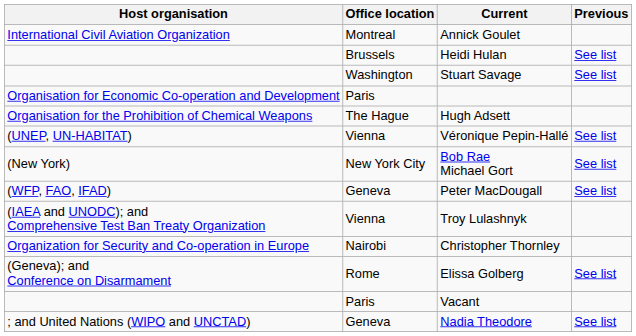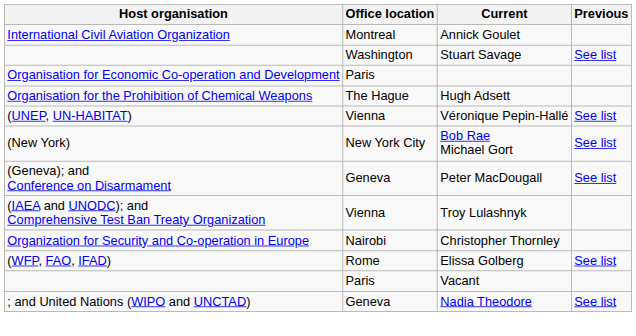 <table class="wikitable" border="1">
 <tr>
 <th>Host organisation</th>
 <th>Office location</th>
 <th>Current</th>
 <th>Previous</th>
 </tr>
 <tr>
 <td><a href='#'>International Civil Aviation Organization</a></td>
 <td>Montreal</td>
 <td>Annick Goulet</td>
 <td></td>
-</tr>
-<tr>
-<td></td>
-<td>Brussels</td>
-<td>Heidi Hulan</td>
-<td><a href='#'>See list</a></td>
 </tr>
 <tr>
 <td></td>
 <td>Washington</td>
 <td>Stuart Savage</td>
 <td><a href='#'>See list</a></td>
 </tr>
 <tr>
 <td> <a href='#'>Organisation for Economic Co-operation and Development</a></td>
 <td>Paris</td>
 <td></td>
 <td></td>
 </tr>
 <tr>
 <td><a href='#'>Organisation for the Prohibition of Chemical Weapons</a></td>
 <td>The Hague</td>
 <td>Hugh Adsett</td>
 <td></td>
 </tr>
 <tr>
 <td> (<a href='#'>UNEP</a>, <a href='#'>UN-HABITAT</a>)</td>
 <td>Vienna</td>
 <td>Véronique Pepin-Hallé</td>
 <td><a href='#'>See list</a></td>
 </tr>
 <tr>
 <td> (New York)</td>
 <td>New York City</td>
 <td><a href='#'>Bob Rae</a><br>Michael Gort</td>
 <td><a href='#'>See list</a></td>
 </tr>
 <tr>
-<td> (<a href='#'>WFP</a>, <a href='#'>FAO</a>, <a href='#'>IFAD</a>)</td>
+<td> (Geneva); and<br><a href='#'>Conference on Disarmament</a></td>
 <td>Geneva</td>
 <td>Peter MacDougall</td>
 <td><a href='#'>See list</a></td>
 </tr>
 <tr>
 <td> (<a href='#'>IAEA</a> and <a href='#'>UNODC</a>); and<br><a href='#'>Comprehensive Test Ban Treaty Organization</a></td>
 <td>Vienna</td>
 <td>Troy Lulashnyk</td>
 <td></td>
 </tr>
 <tr>
 <td> <a href='#'>Organization for Security and Co-operation in Europe</a></td>
 <td>Nairobi</td>
 <td>Christopher Thornley</td>
 <td></td>
 </tr>
 <tr>
-<td> (Geneva); and<br><a href='#'>Conference on Disarmament</a></td>
+<td> (<a href='#'>WFP</a>, <a href='#'>FAO</a>, <a href='#'>IFAD</a>)</td>
 <td>Rome</td>
 <td>Elissa Golberg</td>
 <td><a href='#'>See list</a></td>
 </tr>
 <tr>
 <td></td>
 <td>Paris</td>
 <td>Vacant</td>
 <td></td>
 </tr>
 <tr>
 <td>; and United Nations (<a href='#'>WIPO</a> and <a href='#'>UNCTAD</a>)</td>
 <td>Geneva</td>
 <td><a href='#'>Nadia Theodore</a></td>
 <td><a href='#'>See list</a></td>
 </tr>
 </table>
